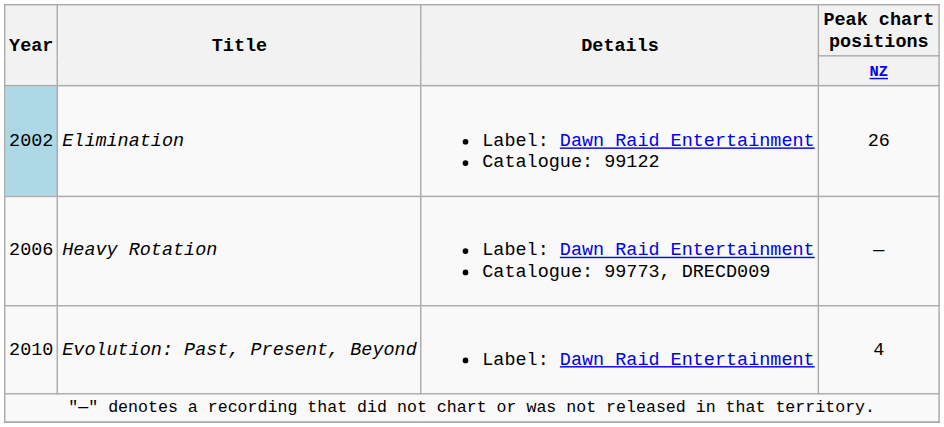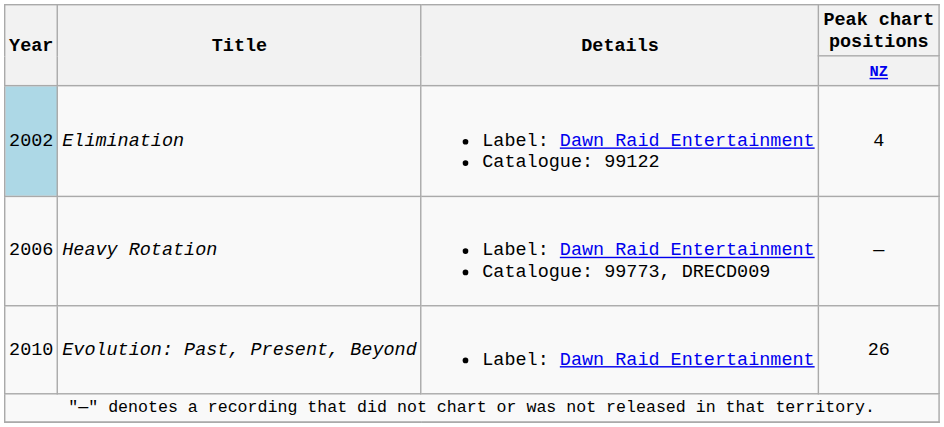 <table class="wikitable plainrowheaders">
 <tr>
 <th rowspan="2">Year</th>
 <th rowspan="2">Title</th>
 <th rowspan="2">Details</th>
 <th>Peak chart<br>positions</th>
 </tr>
 <tr>
 <th><small><a href='#'>NZ</a></small></th>
 </tr>
 <tr>
 <td style="background: lightblue;">2002</td>
 <td><em>Elimination</em></td>
 <td><br><ul><li>Label: <a href='#'>Dawn Raid Entertainment</a></li><li>Catalogue: 99122</li></ul></td>
-<td align="center">26</td>
+<td align="center">4</td>
 </tr>
 <tr>
 <td>2006</td>
 <td><em>Heavy Rotation</em></td>
 <td><br><ul><li>Label: <a href='#'>Dawn Raid Entertainment</a></li><li>Catalogue: 99773, DRECD009</li></ul></td>
 <td align="center">—</td>
 </tr>
 <tr>
 <td>2010</td>
 <td><em>Evolution: Past, Present, Beyond</em></td>
 <td><br><ul><li>Label: <a href='#'>Dawn Raid Entertainment</a></li></ul></td>
-<td align="center">4</td>
+<td align="center">26</td>
 </tr>
 <tr>
 <td colspan="4" style="font-size:90%" align="center">"—" denotes a recording that did not chart or was not released in that territory.</td>
 </tr>
 <tr>
 </tr>
 </table>
